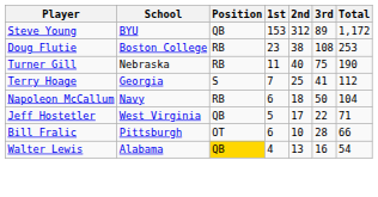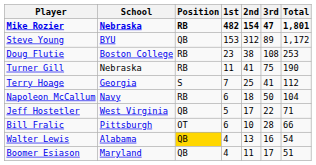 <table class="wikitable">
 <tr>
 <th>Player</th>
 <th>School</th>
 <th>Position</th>
 <th>1st</th>
 <th>2nd</th>
 <th>3rd</th>
 <th>Total</th>
+</tr>
+<tr>
+<td><strong><a href='#'>Mike Rozier</a></strong></td>
+<td><strong><a href='#'>Nebraska</a></strong></td>
+<td><strong>RB</strong></td>
+<td><strong>482</strong></td>
+<td><strong>154</strong></td>
+<td><strong>47</strong></td>
+<td><strong>1,801</strong></td>
 </tr>
 <tr>
 <td><a href='#'>Steve Young</a></td>
 <td><a href='#'>BYU</a></td>
 <td>QB</td>
 <td>153</td>
 <td>312</td>
 <td>89</td>
 <td>1,172</td>
 </tr>
 <tr>
 <td><a href='#'>Doug Flutie</a></td>
 <td><a href='#'>Boston College</a></td>
 <td>RB</td>
 <td>23</td>
 <td>38</td>
 <td>108</td>
 <td>253</td>
 </tr>
 <tr>
 <td><a href='#'>Turner Gill</a></td>
 <td>Nebraska</td>
 <td>RB</td>
 <td>11</td>
-<td>40</td>
+<td>41</td>
 <td>75</td>
 <td>190</td>
 </tr>
 <tr>
 <td><a href='#'>Terry Hoage</a></td>
 <td><a href='#'>Georgia</a></td>
 <td>S</td>
 <td>7</td>
 <td>25</td>
 <td>41</td>
 <td>112</td>
 </tr>
 <tr>
 <td><a href='#'>Napoleon McCallum</a></td>
 <td><a href='#'>Navy</a></td>
 <td>RB</td>
 <td>6</td>
 <td>18</td>
 <td>50</td>
 <td>104</td>
 </tr>
 <tr>
 <td><a href='#'>Jeff Hostetler</a></td>
 <td><a href='#'>West Virginia</a></td>
 <td>QB</td>
 <td>5</td>
 <td>17</td>
 <td>22</td>
 <td>71</td>
 </tr>
 <tr>
 <td><a href='#'>Bill Fralic</a></td>
 <td><a href='#'>Pittsburgh</a></td>
 <td>OT</td>
 <td>6</td>
 <td>10</td>
 <td>28</td>
 <td>66</td>
 </tr>
 <tr>
 <td><a href='#'>Walter Lewis</a></td>
 <td><a href='#'>Alabama</a></td>
 <td style="background: gold;">QB</td>
 <td>4</td>
 <td>13</td>
 <td>16</td>
 <td>54</td>
 </tr>
+<tr>
+<td><a href='#'>Boomer Esiason</a></td>
+<td><a href='#'>Maryland</a></td>
+<td>QB</td>
+<td>4</td>
+<td>11</td>
+<td>17</td>
+<td>51</td>
+</tr>
 </table>
